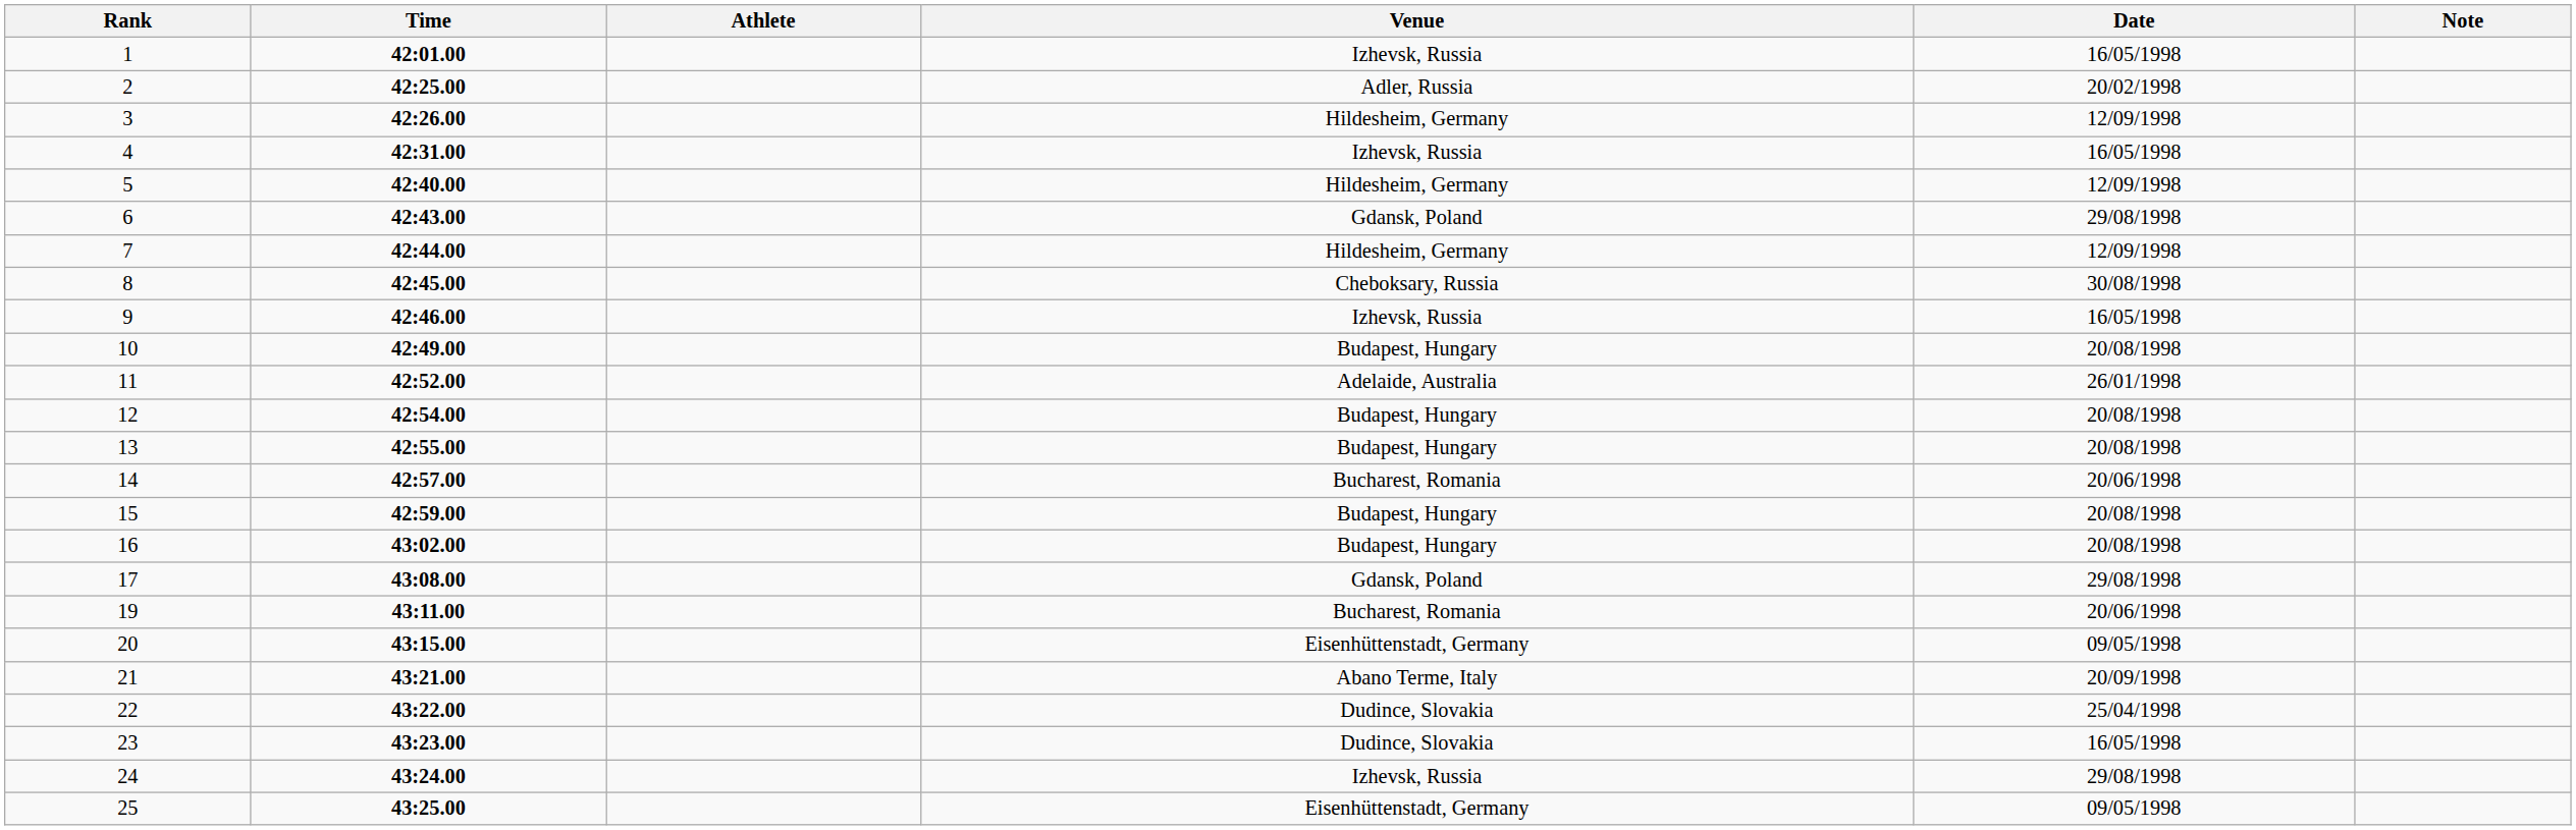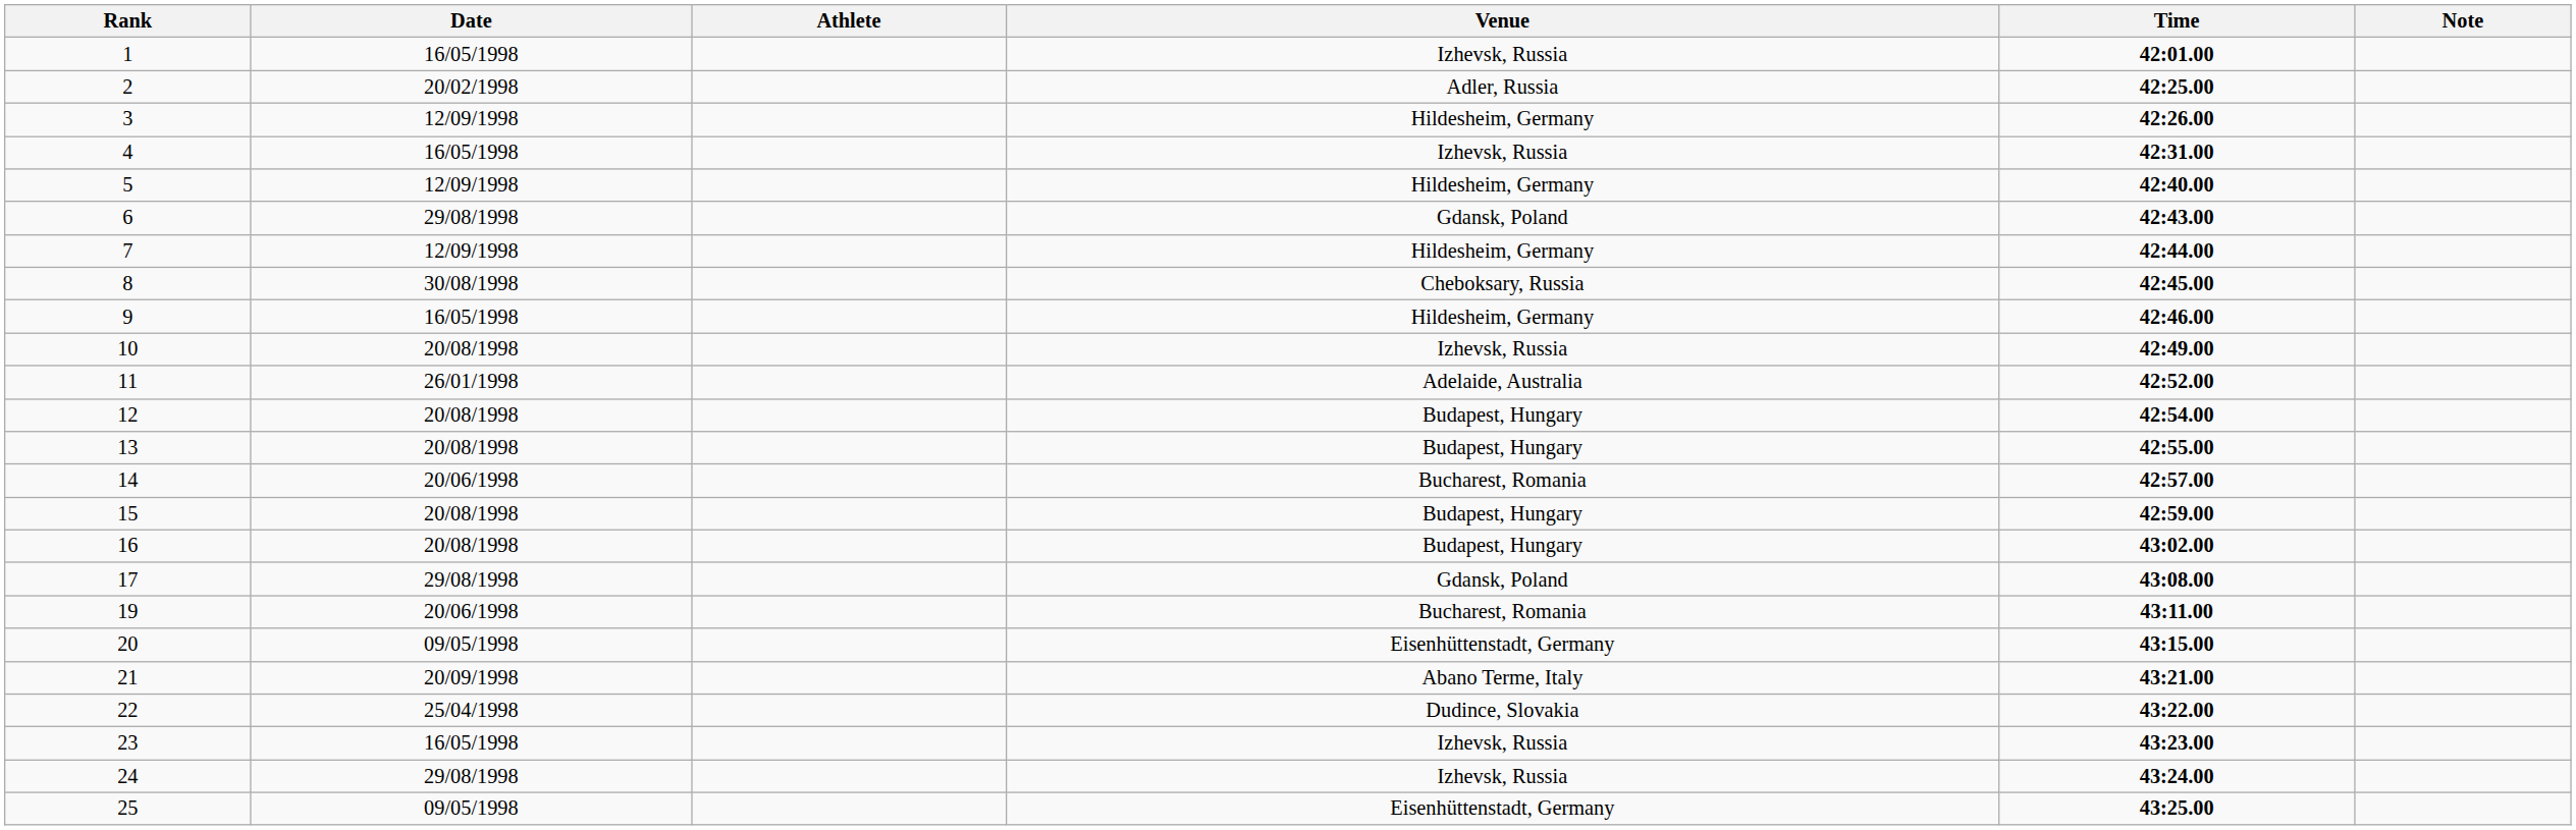 <table class="wikitable" style="text-align:center; width:100%">
 <tr>
 <th>Rank</th>
-<th>Time</th>
+<th>Date</th>
 <th>Athlete</th>
 <th>Venue</th>
-<th>Date</th>
+<th>Time</th>
 <th>Note</th>
 </tr>
 <tr>
 <td>1</td>
-<td><strong>42:01.00</strong></td>
+<td>16/05/1998</td>
 <td align=left></td>
 <td>Izhevsk, Russia</td>
-<td>16/05/1998</td>
+<td><strong>42:01.00</strong></td>
 <td></td>
 </tr>
 <tr>
 <td>2</td>
-<td><strong>42:25.00</strong></td>
+<td>20/02/1998</td>
 <td align=left></td>
 <td>Adler, Russia</td>
-<td>20/02/1998</td>
+<td><strong>42:25.00</strong></td>
 <td></td>
 </tr>
 <tr>
 <td>3</td>
-<td><strong>42:26.00</strong></td>
+<td>12/09/1998</td>
 <td align=left></td>
 <td>Hildesheim, Germany</td>
-<td>12/09/1998</td>
+<td><strong>42:26.00</strong></td>
 <td></td>
 </tr>
 <tr>
 <td>4</td>
-<td><strong>42:31.00</strong></td>
+<td>16/05/1998</td>
 <td align=left></td>
 <td>Izhevsk, Russia</td>
-<td>16/05/1998</td>
+<td><strong>42:31.00</strong></td>
 <td></td>
 </tr>
 <tr>
 <td>5</td>
-<td><strong>42:40.00</strong></td>
+<td>12/09/1998</td>
 <td align=left></td>
 <td>Hildesheim, Germany</td>
-<td>12/09/1998</td>
+<td><strong>42:40.00</strong></td>
 <td></td>
 </tr>
 <tr>
 <td>6</td>
-<td><strong>42:43.00</strong></td>
+<td>29/08/1998</td>
 <td align=left></td>
 <td>Gdansk, Poland</td>
-<td>29/08/1998</td>
+<td><strong>42:43.00</strong></td>
 <td></td>
 </tr>
 <tr>
 <td>7</td>
-<td><strong>42:44.00</strong></td>
+<td>12/09/1998</td>
 <td align=left></td>
 <td>Hildesheim, Germany</td>
-<td>12/09/1998</td>
+<td><strong>42:44.00</strong></td>
 <td></td>
 </tr>
 <tr>
 <td>8</td>
-<td><strong>42:45.00</strong></td>
+<td>30/08/1998</td>
 <td align=left></td>
 <td>Cheboksary, Russia</td>
-<td>30/08/1998</td>
+<td><strong>42:45.00</strong></td>
 <td></td>
 </tr>
 <tr>
 <td>9</td>
+<td>16/05/1998</td>
+<td align=left></td>
+<td>Hildesheim, Germany</td>
 <td><strong>42:46.00</strong></td>
-<td align=left></td>
-<td>Izhevsk, Russia</td>
-<td>16/05/1998</td>
 <td></td>
 </tr>
 <tr>
 <td>10</td>
+<td>20/08/1998</td>
+<td align=left></td>
+<td>Izhevsk, Russia</td>
 <td><strong>42:49.00</strong></td>
-<td align=left></td>
-<td>Budapest, Hungary</td>
-<td>20/08/1998</td>
 <td></td>
 </tr>
 <tr>
 <td>11</td>
-<td><strong>42:52.00</strong></td>
+<td>26/01/1998</td>
 <td align=left></td>
 <td>Adelaide, Australia</td>
-<td>26/01/1998</td>
+<td><strong>42:52.00</strong></td>
 <td></td>
 </tr>
 <tr>
 <td>12</td>
-<td><strong>42:54.00</strong></td>
+<td>20/08/1998</td>
 <td align=left></td>
 <td>Budapest, Hungary</td>
-<td>20/08/1998</td>
+<td><strong>42:54.00</strong></td>
 <td></td>
 </tr>
 <tr>
 <td>13</td>
-<td><strong>42:55.00</strong></td>
+<td>20/08/1998</td>
 <td align=left></td>
 <td>Budapest, Hungary</td>
-<td>20/08/1998</td>
+<td><strong>42:55.00</strong></td>
 <td></td>
 </tr>
 <tr>
 <td>14</td>
-<td><strong>42:57.00</strong></td>
+<td>20/06/1998</td>
 <td align=left></td>
 <td>Bucharest, Romania</td>
-<td>20/06/1998</td>
+<td><strong>42:57.00</strong></td>
 <td></td>
 </tr>
 <tr>
 <td>15</td>
-<td><strong>42:59.00</strong></td>
+<td>20/08/1998</td>
 <td align=left></td>
 <td>Budapest, Hungary</td>
-<td>20/08/1998</td>
+<td><strong>42:59.00</strong></td>
 <td></td>
 </tr>
 <tr>
 <td>16</td>
-<td><strong>43:02.00</strong></td>
+<td>20/08/1998</td>
 <td align=left></td>
 <td>Budapest, Hungary</td>
-<td>20/08/1998</td>
+<td><strong>43:02.00</strong></td>
 <td></td>
 </tr>
 <tr>
 <td>17</td>
-<td><strong>43:08.00</strong></td>
+<td>29/08/1998</td>
 <td align=left></td>
 <td>Gdansk, Poland</td>
-<td>29/08/1998</td>
+<td><strong>43:08.00</strong></td>
 <td></td>
 </tr>
 <tr>
 <td>19</td>
-<td><strong>43:11.00</strong></td>
+<td>20/06/1998</td>
 <td align=left></td>
 <td>Bucharest, Romania</td>
-<td>20/06/1998</td>
+<td><strong>43:11.00</strong></td>
 <td></td>
 </tr>
 <tr>
 <td>20</td>
-<td><strong>43:15.00</strong></td>
+<td>09/05/1998</td>
 <td align=left></td>
 <td>Eisenhüttenstadt, Germany</td>
-<td>09/05/1998</td>
+<td><strong>43:15.00</strong></td>
 <td></td>
 </tr>
 <tr>
 <td>21</td>
-<td><strong>43:21.00</strong></td>
+<td>20/09/1998</td>
 <td align=left></td>
 <td>Abano Terme, Italy</td>
-<td>20/09/1998</td>
+<td><strong>43:21.00</strong></td>
 <td></td>
 </tr>
 <tr>
 <td>22</td>
-<td><strong>43:22.00</strong></td>
+<td>25/04/1998</td>
 <td align=left></td>
 <td>Dudince, Slovakia</td>
-<td>25/04/1998</td>
+<td><strong>43:22.00</strong></td>
 <td></td>
 </tr>
 <tr>
 <td>23</td>
+<td>16/05/1998</td>
+<td align=left></td>
+<td>Izhevsk, Russia</td>
 <td><strong>43:23.00</strong></td>
-<td align=left></td>
-<td>Dudince, Slovakia</td>
-<td>16/05/1998</td>
 <td></td>
 </tr>
 <tr>
 <td>24</td>
-<td><strong>43:24.00</strong></td>
+<td>29/08/1998</td>
 <td align=left></td>
 <td>Izhevsk, Russia</td>
-<td>29/08/1998</td>
+<td><strong>43:24.00</strong></td>
 <td></td>
 </tr>
 <tr>
 <td>25</td>
-<td><strong>43:25.00</strong></td>
+<td>09/05/1998</td>
 <td align=left></td>
 <td>Eisenhüttenstadt, Germany</td>
-<td>09/05/1998</td>
+<td><strong>43:25.00</strong></td>
 <td></td>
 </tr>
 </table>
